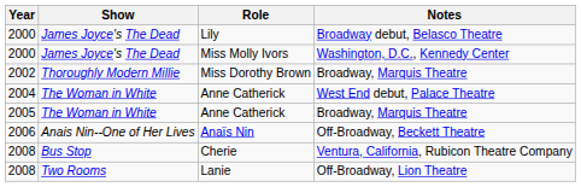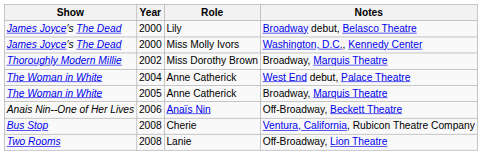 <table class="wikitable">
 <tr>
+<th>Show</th>
 <th>Year</th>
-<th>Show</th>
 <th>Role</th>
 <th>Notes</th>
 </tr>
 <tr>
+<td><em><a href='#'>James Joyce</a>'s <a href='#'>The Dead</a></em></td>
 <td>2000</td>
-<td><em><a href='#'>James Joyce</a>'s <a href='#'>The Dead</a></em></td>
 <td>Lily</td>
 <td><a href='#'>Broadway</a> debut, <a href='#'>Belasco Theatre</a></td>
 </tr>
 <tr>
+<td><em><a href='#'>James Joyce</a>'s <a href='#'>The Dead</a></em></td>
 <td>2000</td>
-<td><em><a href='#'>James Joyce</a>'s <a href='#'>The Dead</a></em></td>
 <td>Miss Molly Ivors</td>
 <td><a href='#'>Washington, D.C.</a>, <a href='#'>Kennedy Center</a></td>
 </tr>
 <tr>
+<td><em><a href='#'>Thoroughly Modern Millie</a></em></td>
 <td>2002</td>
-<td><em><a href='#'>Thoroughly Modern Millie</a></em></td>
 <td>Miss Dorothy Brown</td>
 <td>Broadway, <a href='#'>Marquis Theatre</a></td>
 </tr>
 <tr>
+<td><em><a href='#'>The Woman in White</a></em></td>
 <td>2004</td>
-<td><em><a href='#'>The Woman in White</a></em></td>
 <td>Anne Catherick</td>
 <td><a href='#'>West End</a> debut, <a href='#'>Palace Theatre</a></td>
 </tr>
 <tr>
+<td><em><a href='#'>The Woman in White</a></em></td>
 <td>2005</td>
-<td><em><a href='#'>The Woman in White</a></em></td>
 <td>Anne Catherick</td>
 <td>Broadway, <a href='#'>Marquis Theatre</a></td>
 </tr>
 <tr>
+<td><em>Anais Nin--One of Her Lives</em></td>
 <td>2006</td>
-<td><em>Anais Nin--One of Her Lives</em></td>
 <td><a href='#'>Anaïs Nin</a></td>
 <td>Off-Broadway, <a href='#'>Beckett Theatre</a></td>
 </tr>
 <tr>
+<td><em><a href='#'>Bus Stop</a></em></td>
 <td>2008</td>
-<td><em><a href='#'>Bus Stop</a></em></td>
 <td>Cherie</td>
 <td><a href='#'>Ventura, California</a>, Rubicon Theatre Company</td>
 </tr>
 <tr>
+<td><em><a href='#'>Two Rooms</a></em></td>
 <td>2008</td>
-<td><em><a href='#'>Two Rooms</a></em></td>
 <td>Lanie</td>
 <td>Off-Broadway, <a href='#'>Lion Theatre</a></td>
 </tr>
 </table>
